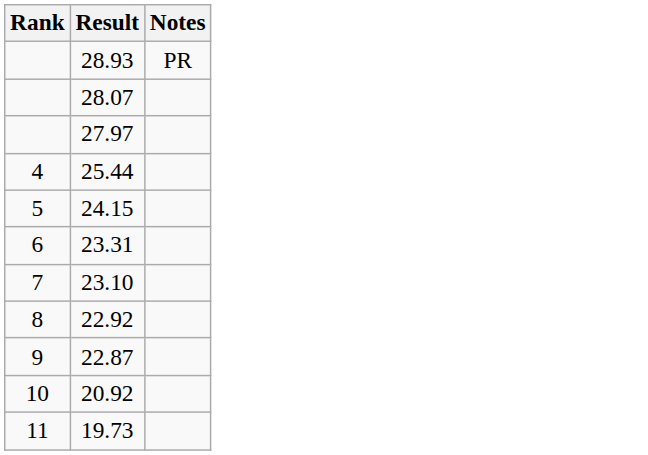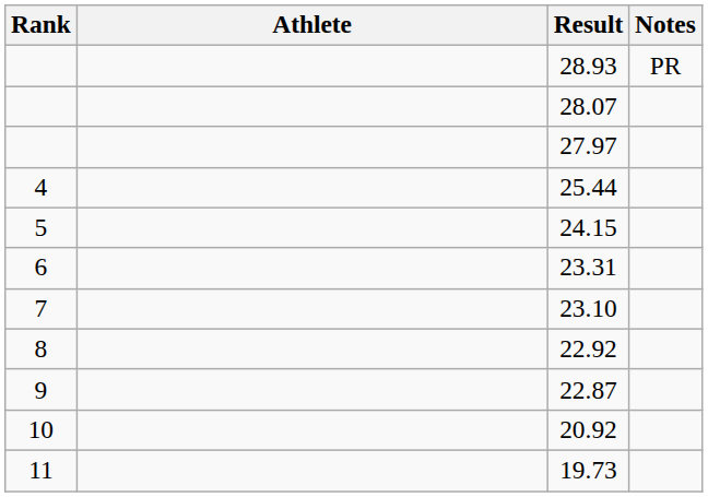 <table class="wikitable" style="text-align:center">
 <tr>
 <th>Rank</th>
+<th Style="width:18em">Athlete</th>
 <th>Result</th>
 <th>Notes</th>
 </tr>
 <tr>
 <td></td>
+<td style="text-align:left"></td>
 <td>28.93</td>
 <td>PR</td>
 </tr>
 <tr>
 <td></td>
+<td style="text-align:left"></td>
 <td>28.07</td>
 <td></td>
 </tr>
 <tr>
 <td></td>
+<td style="text-align:left"></td>
 <td>27.97</td>
 <td></td>
 </tr>
 <tr>
 <td>4</td>
+<td style="text-align:left"></td>
 <td>25.44</td>
 <td></td>
 </tr>
 <tr>
 <td>5</td>
+<td style="text-align:left"></td>
 <td>24.15</td>
 <td></td>
 </tr>
 <tr>
 <td>6</td>
+<td style="text-align:left"></td>
 <td>23.31</td>
 <td></td>
 </tr>
 <tr>
 <td>7</td>
+<td style="text-align:left"></td>
 <td>23.10</td>
 <td></td>
 </tr>
 <tr>
 <td>8</td>
+<td style="text-align:left"></td>
 <td>22.92</td>
 <td></td>
 </tr>
 <tr>
 <td>9</td>
+<td style="text-align:left"></td>
 <td>22.87</td>
 <td></td>
 </tr>
 <tr>
 <td>10</td>
+<td style="text-align:left"></td>
 <td>20.92</td>
 <td></td>
 </tr>
 <tr>
 <td>11</td>
+<td style="text-align:left"></td>
 <td>19.73</td>
 <td></td>
 </tr>
 </table>
